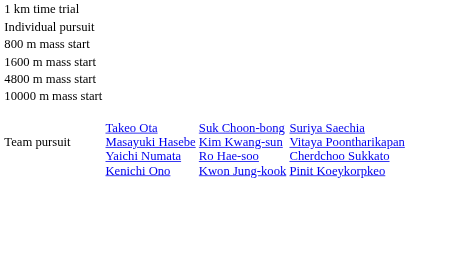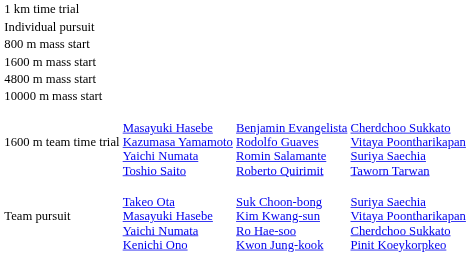 <table>
 <tr>
 <td>1 km time trial</td>
 <td></td>
 <td></td>
 <td></td>
 </tr>
 <tr>
 <td>Individual pursuit</td>
 <td></td>
 <td></td>
 <td></td>
 </tr>
 <tr>
 <td>800 m mass start</td>
 <td></td>
 <td></td>
 <td></td>
 </tr>
 <tr>
 <td>1600 m mass start</td>
 <td></td>
 <td></td>
 <td></td>
 </tr>
 <tr>
 <td>4800 m mass start</td>
 <td></td>
 <td></td>
 <td></td>
 </tr>
 <tr>
 <td>10000 m mass start</td>
 <td></td>
 <td></td>
 <td></td>
 </tr>
 <tr>
+<td>1600 m team time trial</td>
+<td><br><a href='#'>Masayuki Hasebe</a><br><a href='#'>Kazumasa Yamamoto</a><br><a href='#'>Yaichi Numata</a><br><a href='#'>Toshio Saito</a></td>
+<td><br><a href='#'>Benjamin Evangelista</a><br><a href='#'>Rodolfo Guaves</a><br><a href='#'>Romin Salamante</a><br><a href='#'>Roberto Quirimit</a></td>
+<td><br><a href='#'>Cherdchoo Sukkato</a><br><a href='#'>Vitaya Poontharikapan</a><br><a href='#'>Suriya Saechia</a><br><a href='#'>Taworn Tarwan</a></td>
+</tr>
+<tr>
 <td>Team pursuit</td>
 <td><br><a href='#'>Takeo Ota</a><br><a href='#'>Masayuki Hasebe</a><br><a href='#'>Yaichi Numata</a><br><a href='#'>Kenichi Ono</a></td>
 <td><br><a href='#'>Suk Choon-bong</a><br><a href='#'>Kim Kwang-sun</a><br><a href='#'>Ro Hae-soo</a><br><a href='#'>Kwon Jung-kook</a></td>
 <td><br><a href='#'>Suriya Saechia</a><br><a href='#'>Vitaya Poontharikapan</a><br><a href='#'>Cherdchoo Sukkato</a><br><a href='#'>Pinit Koeykorpkeo</a></td>
 </tr>
 </table>
